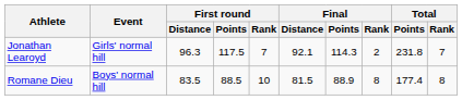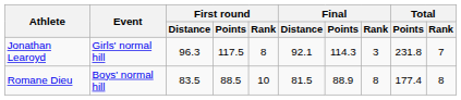 <table class="wikitable" style="font-size:90%">
 <tr>
 <th rowspan=2>Athlete</th>
 <th rowspan=2>Event</th>
 <th colspan=3>First round</th>
 <th colspan=3>Final</th>
 <th colspan=2>Total</th>
 </tr>
 <tr style="font-size:95%">
 <th>Distance</th>
 <th>Points</th>
 <th>Rank</th>
 <th>Distance</th>
 <th>Points</th>
 <th>Rank</th>
 <th>Points</th>
 <th>Rank</th>
 </tr>
 <tr align=center>
 <td align=left><a href='#'>Jonathan Learoyd</a></td>
 <td align=left><a href='#'>Girls' normal hill</a></td>
 <td>96.3</td>
 <td>117.5</td>
-<td>7</td>
+<td>8</td>
 <td>92.1</td>
 <td>114.3</td>
-<td>2</td>
+<td>3</td>
 <td>231.8</td>
 <td>7</td>
 </tr>
 <tr align=center>
 <td align=left><a href='#'>Romane Dieu</a></td>
 <td align=left><a href='#'>Boys' normal hill</a></td>
 <td>83.5</td>
 <td>88.5</td>
 <td>10</td>
 <td>81.5</td>
 <td>88.9</td>
 <td>8</td>
 <td>177.4</td>
 <td>8</td>
 </tr>
 </table>
